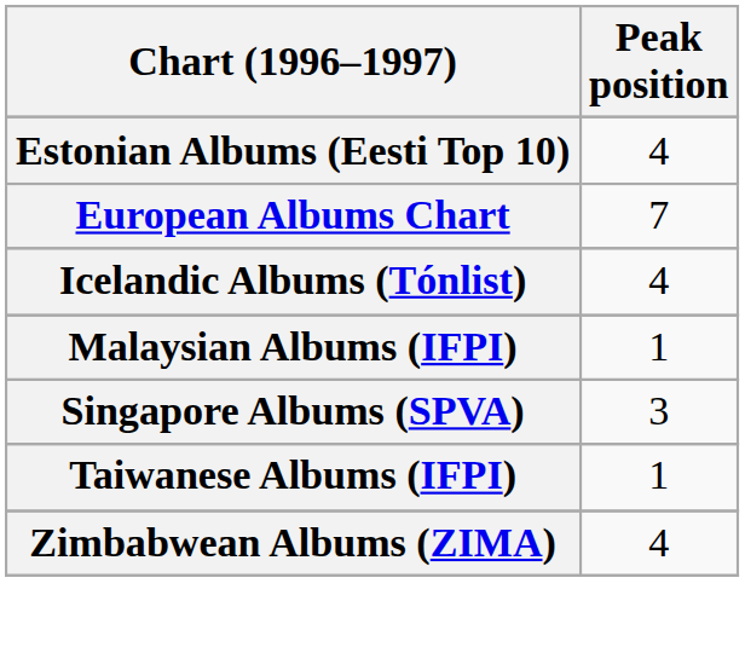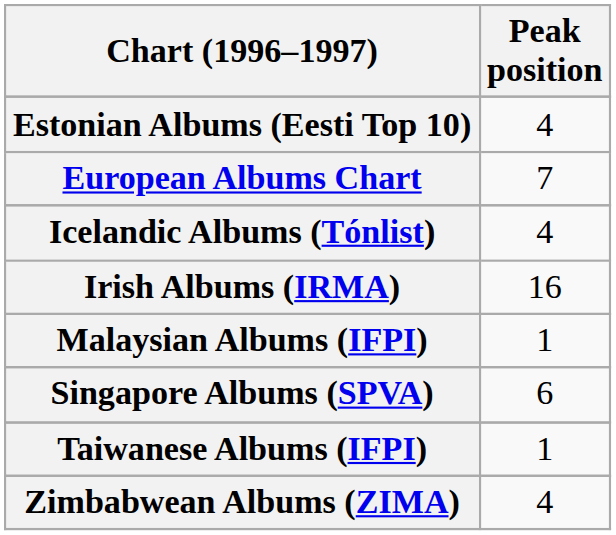 <table class="wikitable sortable plainrowheaders" style="text-align:center">
 <tr>
 <th scope="col">Chart (1996–1997)</th>
 <th scope="col">Peak<br>position</th>
 </tr>
 <tr>
 </tr>
 <tr>
 </tr>
 <tr>
 </tr>
 <tr>
 </tr>
 <tr>
 </tr>
 <tr>
 </tr>
 <tr>
 </tr>
 <tr>
 <th scope="row">Estonian Albums (Eesti Top 10)</th>
 <td align="center">4</td>
 </tr>
 <tr>
 <th scope="row"><a href='#'>European Albums Chart</a></th>
 <td>7</td>
 </tr>
 <tr>
 </tr>
 <tr>
 </tr>
 <tr>
 </tr>
 <tr>
 <th scope="row">Icelandic Albums (<a href='#'>Tónlist</a>)</th>
 <td>4</td>
 </tr>
 <tr>
+<th scope="row">Irish Albums (<a href='#'>IRMA</a>)</th>
+<td>16</td>
+</tr>
+<tr>
 </tr>
 <tr>
 </tr>
 <tr>
 <th scope="row">Malaysian Albums (<a href='#'>IFPI</a>)</th>
 <td>1</td>
 </tr>
 <tr>
 </tr>
 <tr>
 </tr>
 <tr>
 </tr>
 <tr>
 </tr>
 <tr>
 <th scope="row">Singapore Albums (<a href='#'>SPVA</a>)</th>
-<td align="center">3</td>
+<td align="center">6</td>
 </tr>
 <tr>
 </tr>
 <tr>
 </tr>
 <tr>
 </tr>
 <tr>
 <th scope="row">Taiwanese Albums (<a href='#'>IFPI</a>)</th>
 <td>1</td>
 </tr>
 <tr>
 </tr>
 <tr>
 <th scope="row">Zimbabwean Albums (<a href='#'>ZIMA</a>)</th>
 <td>4</td>
 </tr>
 <tr>
 </tr>
 </table>
